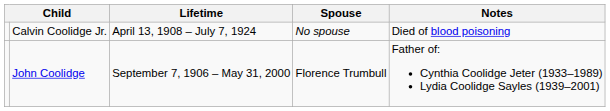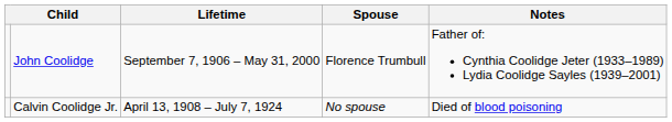 <table class="wikitable">
 <tr>
 <th colspan="2">Child</th>
 <th>Lifetime</th>
 <th>Spouse</th>
 <th>Notes</th>
 </tr>
 <tr>
 <td></td>
+<td><a href='#'>John Coolidge</a></td>
+<td>September 7, 1906 – May 31, 2000</td>
+<td>Florence Trumbull</td>
+<td>Father of:<br><ul><li>Cynthia Coolidge Jeter (1933–1989)</li><li>Lydia Coolidge Sayles (1939–2001)</li></ul></td>
+</tr>
+<tr>
+<td></td>
 <td>Calvin Coolidge Jr.</td>
 <td>April 13, 1908 – July 7, 1924</td>
 <td><em>No spouse</em></td>
 <td>Died of <a href='#'>blood poisoning</a></td>
 </tr>
-<tr>
-<td></td>
-<td><a href='#'>John Coolidge</a></td>
-<td>September 7, 1906 – May 31, 2000</td>
-<td>Florence Trumbull</td>
-<td>Father of:<br><ul><li>Cynthia Coolidge Jeter (1933–1989)</li><li>Lydia Coolidge Sayles (1939–2001)</li></ul></td>
-</tr>
 </table>
